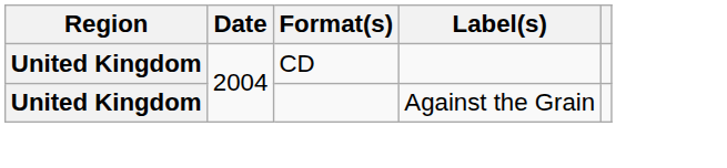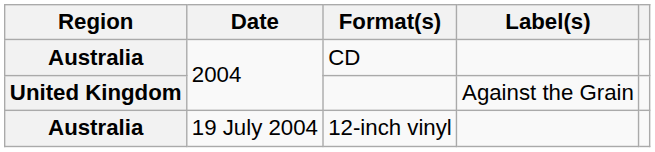 <table class="wikitable plainrowheaders">
 <tr>
 <th scope="col">Region</th>
 <th scope="col">Date</th>
 <th scope="col">Format(s)</th>
 <th scope="col">Label(s)</th>
 <th scope="col"></th>
 </tr>
 <tr>
-<th scope="row">United Kingdom</th>
+<th scope="row">Australia</th>
 <td rowspan="2">2004</td>
 <td>CD</td>
 <td></td>
 <td></td>
 </tr>
 <tr>
 <th scope="row">United Kingdom</th>
 <td></td>
 <td>Against the Grain</td>
 <td></td>
 </tr>
+<tr>
+<th scope="row">Australia</th>
+<td>19 July 2004</td>
+<td>12-inch vinyl</td>
+<td></td>
+<td></td>
+</tr>
 </table>
